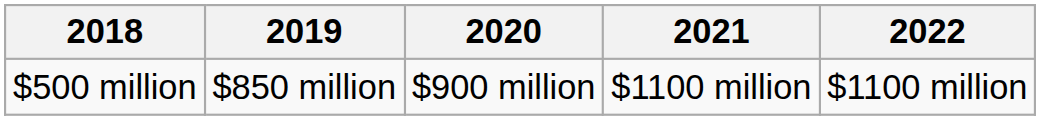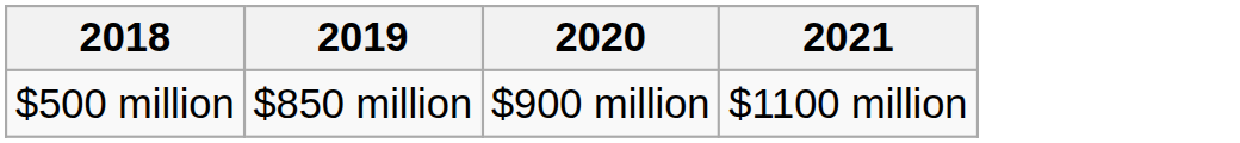 <table class="wikitable">
 <tr>
 <th>2018</th>
 <th>2019</th>
 <th>2020</th>
 <th>2021</th>
-<th>2022</th>
 </tr>
 <tr>
 <td>$500 million</td>
 <td>$850 million</td>
 <td>$900 million</td>
 <td>$1100 million</td>
-<td>$1100 million</td>
 </tr>
 </table>
